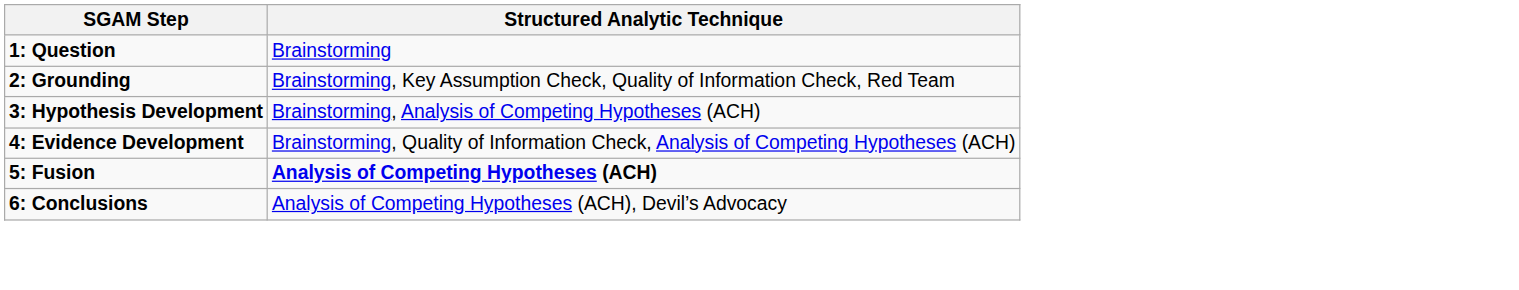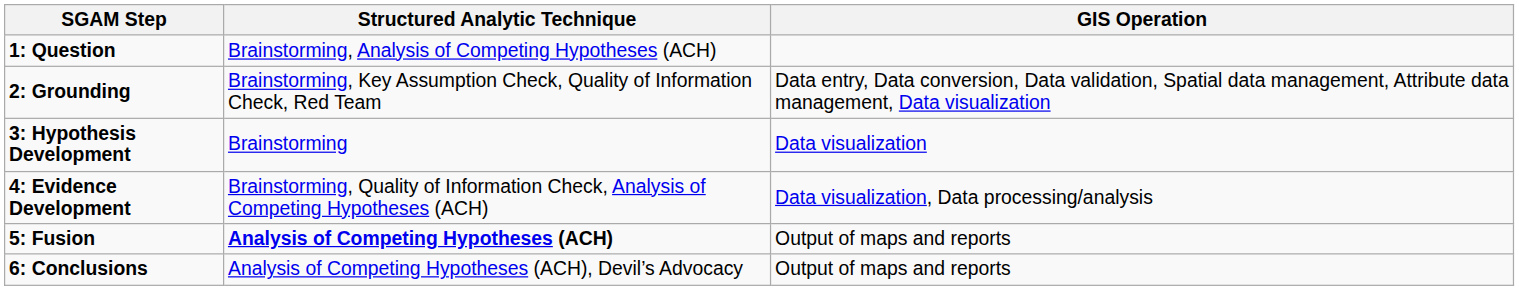 <table class="wikitable">
 <tr>
 <th>SGAM Step</th>
 <th>Structured Analytic Technique</th>
+<th>GIS Operation</th>
 </tr>
 <tr>
 <td><strong>1: Question</strong></td>
-<td><a href='#'>Brainstorming</a></td>
+<td><a href='#'>Brainstorming</a>, <a href='#'>Analysis of Competing Hypotheses</a> (ACH)</td>
+<td></td>
 </tr>
 <tr>
 <td><strong>2: Grounding</strong></td>
 <td><a href='#'>Brainstorming</a>, Key Assumption Check, Quality of Information Check, Red Team</td>
+<td>Data entry, Data conversion, Data validation, Spatial data management, Attribute data management, <a href='#'>Data visualization</a></td>
 </tr>
 <tr>
 <td><strong>3: Hypothesis Development</strong></td>
-<td><a href='#'>Brainstorming</a>, <a href='#'>Analysis of Competing Hypotheses</a> (ACH)</td>
+<td><a href='#'>Brainstorming</a></td>
+<td><a href='#'>Data visualization</a></td>
 </tr>
 <tr>
 <td><strong>4: Evidence Development</strong></td>
 <td><a href='#'>Brainstorming</a>, Quality of Information Check, <a href='#'>Analysis of Competing Hypotheses</a> (ACH)</td>
+<td><a href='#'>Data visualization</a>, Data processing/analysis</td>
 </tr>
 <tr>
 <td><strong>5: Fusion</strong></td>
 <td><strong><a href='#'>Analysis of Competing Hypotheses</a> (ACH)</strong></td>
+<td>Output of maps and reports</td>
 </tr>
 <tr>
 <td><strong>6: Conclusions</strong></td>
 <td><a href='#'>Analysis of Competing Hypotheses</a> (ACH), Devil’s Advocacy</td>
+<td>Output of maps and reports</td>
 </tr>
 </table>
